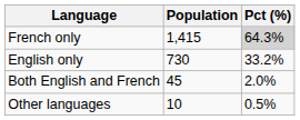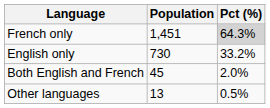 <table class="wikitable">
 <tr>
 <th>Language</th>
 <th>Population</th>
 <th>Pct (%)</th>
 </tr>
 <tr>
 <td>French only</td>
-<td>1,415</td>
+<td>1,451</td>
 <td style="background: lightgrey;">64.3%</td>
 </tr>
 <tr>
 <td>English only</td>
 <td>730</td>
 <td>33.2%</td>
 </tr>
 <tr>
 <td>Both English and French</td>
 <td>45</td>
 <td>2.0%</td>
 </tr>
 <tr>
 <td>Other languages</td>
-<td>10</td>
+<td>13</td>
 <td>0.5%</td>
 </tr>
 </table>
